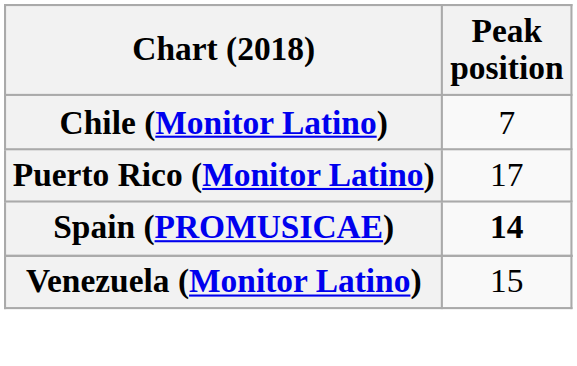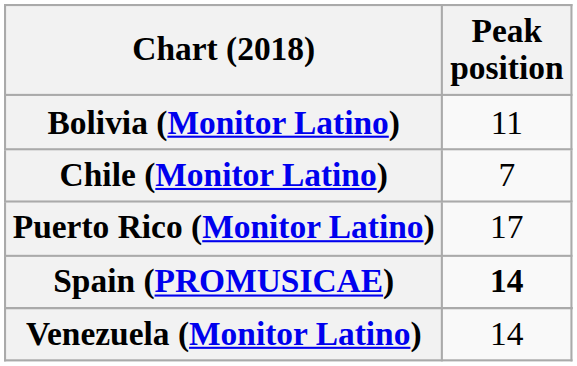 <table class="wikitable sortable plainrowheaders" style="text-align:center">
 <tr>
 <th scope="col">Chart (2018)</th>
 <th scope="col">Peak<br> position</th>
+</tr>
+<tr>
+<th scope="row">Bolivia (<a href='#'>Monitor Latino</a>)</th>
+<td>11</td>
 </tr>
 <tr>
 <th scope="row">Chile (<a href='#'>Monitor Latino</a>)</th>
 <td>7</td>
 </tr>
 <tr>
 <th scope="row">Puerto Rico (<a href='#'>Monitor Latino</a>)</th>
 <td>17</td>
 </tr>
 <tr>
 <th scope="row">Spain (<a href='#'>PROMUSICAE</a>)</th>
 <td><strong>14</strong></td>
 </tr>
 <tr>
 </tr>
 <tr>
 </tr>
 <tr>
 </tr>
 <tr>
 </tr>
 <tr>
 <th scope="row">Venezuela (<a href='#'>Monitor Latino</a>)</th>
-<td>15</td>
+<td>14</td>
 </tr>
 </table>
